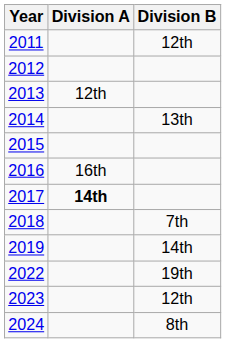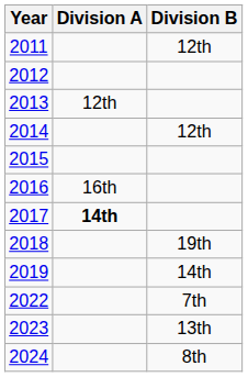 <table class="wikitable" style="text-align:center">
 <tr>
 <th>Year</th>
 <th>Division A</th>
 <th>Division B</th>
 </tr>
 <tr>
 <td><a href='#'>2011</a></td>
 <td></td>
 <td>12th</td>
 </tr>
 <tr>
 <td><a href='#'>2012</a></td>
 <td></td>
 <td></td>
 </tr>
 <tr>
 <td><a href='#'>2013</a></td>
 <td>12th</td>
 <td></td>
 </tr>
 <tr>
 <td><a href='#'>2014</a></td>
 <td></td>
-<td>13th</td>
+<td>12th</td>
 </tr>
 <tr>
 <td><a href='#'>2015</a></td>
 <td></td>
 <td></td>
 </tr>
 <tr>
 <td><a href='#'>2016</a></td>
 <td>16th</td>
 <td></td>
 </tr>
 <tr>
 <td><a href='#'>2017</a></td>
 <td><strong>14th</strong></td>
 <td></td>
 </tr>
 <tr>
 <td><a href='#'>2018</a></td>
 <td></td>
-<td>7th</td>
+<td>19th</td>
 </tr>
 <tr>
 <td><a href='#'>2019</a></td>
 <td></td>
 <td>14th</td>
 </tr>
 <tr>
 <td><a href='#'>2022</a></td>
 <td></td>
-<td>19th</td>
+<td>7th</td>
 </tr>
 <tr>
 <td><a href='#'>2023</a></td>
 <td></td>
-<td>12th</td>
+<td>13th</td>
 </tr>
 <tr>
 <td><a href='#'>2024</a></td>
 <td></td>
 <td>8th</td>
 </tr>
 </table>
